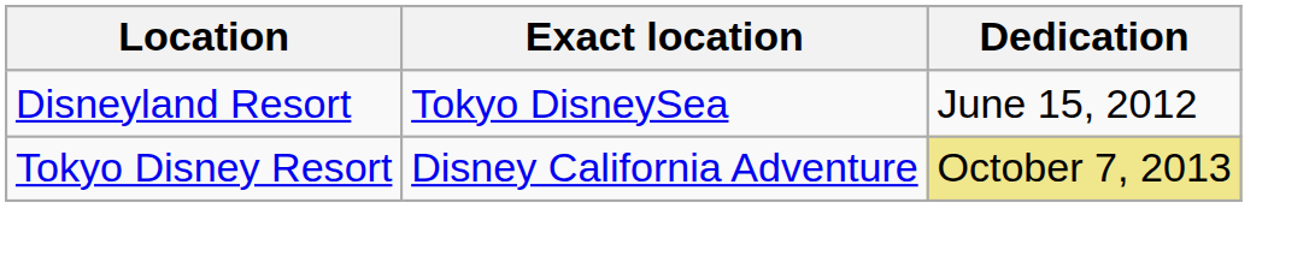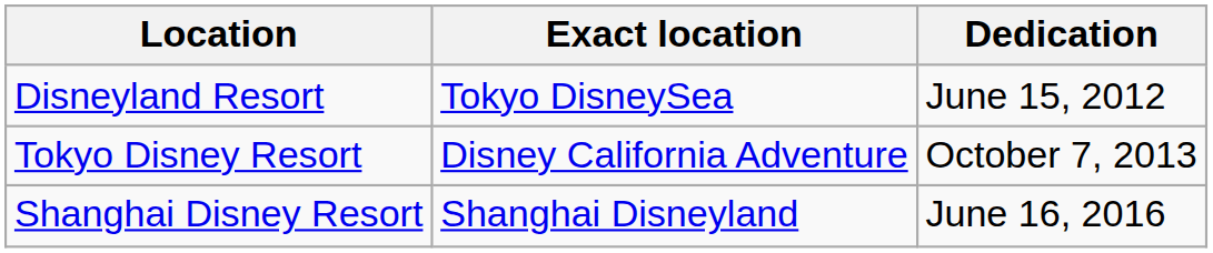 <table class="wikitable">
 <tr>
 <th>Location</th>
 <th>Exact location</th>
 <th>Dedication</th>
 </tr>
 <tr>
 <td><a href='#'>Disneyland Resort</a></td>
 <td><a href='#'>Tokyo DisneySea</a></td>
 <td>June 15, 2012</td>
 </tr>
 <tr>
 <td><a href='#'>Tokyo Disney Resort</a></td>
 <td><a href='#'>Disney California Adventure</a></td>
-<td style="background: khaki;">October 7, 2013</td>
+<td>October 7, 2013</td>
+</tr>
+<tr>
+<td><a href='#'>Shanghai Disney Resort</a></td>
+<td><a href='#'>Shanghai Disneyland</a></td>
+<td>June 16, 2016</td>
 </tr>
 </table>
